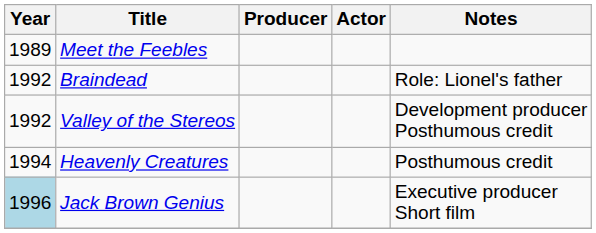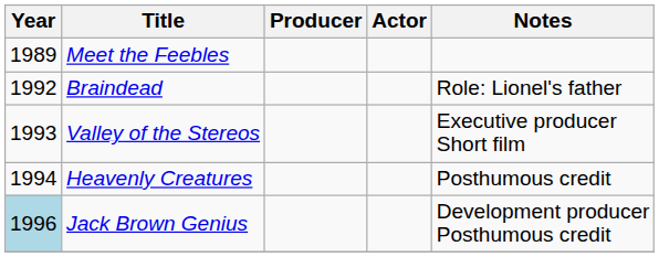 <table class="wikitable sortable">
 <tr>
 <th>Year</th>
 <th>Title</th>
 <th>Producer</th>
 <th>Actor</th>
 <th>Notes</th>
 </tr>
 <tr>
 <td>1989</td>
 <td><em><a href='#'>Meet the Feebles</a></em></td>
 <td></td>
 <td></td>
 <td></td>
 </tr>
 <tr>
 <td>1992</td>
 <td><em><a href='#'>Braindead</a></em></td>
 <td></td>
 <td></td>
 <td>Role: Lionel's father</td>
 </tr>
 <tr>
-<td>1992</td>
+<td>1993</td>
 <td><em><a href='#'>Valley of the Stereos</a></em></td>
 <td></td>
 <td></td>
-<td>Development producer<br>Posthumous credit</td>
+<td>Executive producer<br>Short film</td>
 </tr>
 <tr>
 <td>1994</td>
 <td><em><a href='#'>Heavenly Creatures</a></em></td>
 <td></td>
 <td></td>
 <td>Posthumous credit</td>
 </tr>
 <tr>
 <td style="background: lightblue;">1996</td>
 <td><em><a href='#'>Jack Brown Genius</a></em></td>
 <td></td>
 <td></td>
-<td>Executive producer<br>Short film</td>
+<td>Development producer<br>Posthumous credit</td>
 </tr>
 <tr>
 </tr>
 </table>
